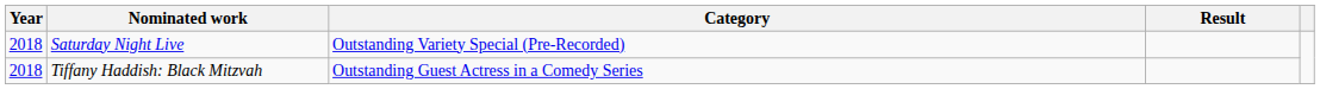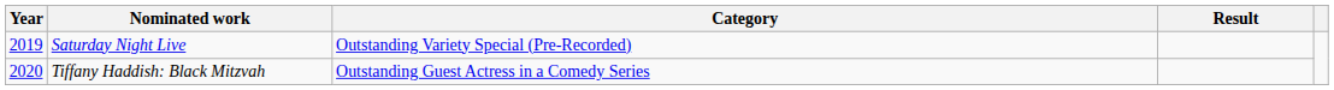 <table style="width:100%;" class="wikitable sortable">
 <tr>
 <th style="width:1%;" scope="col">Year</th>
 <th style="width:20%;" scope="col">Nominated work</th>
 <th style="width:58%;" scope="col">Category</th>
 <th style="width:11%;" scope="col">Result</th>
 <th style="width:1%;" scope="col"></th>
 </tr>
 <tr>
-<td><a href='#'>2018</a></td>
+<td><a href='#'>2019</a></td>
 <td><em><a href='#'>Saturday Night Live</a></em></td>
 <td><a href='#'>Outstanding Variety Special (Pre-Recorded)</a></td>
 <td></td>
 <td style="text-align:center;" rowspan="2"></td>
 </tr>
 <tr>
-<td><a href='#'>2018</a></td>
+<td><a href='#'>2020</a></td>
 <td><em>Tiffany Haddish: Black Mitzvah</em></td>
 <td><a href='#'>Outstanding Guest Actress in a Comedy Series</a></td>
 <td></td>
 </tr>
 </table>
